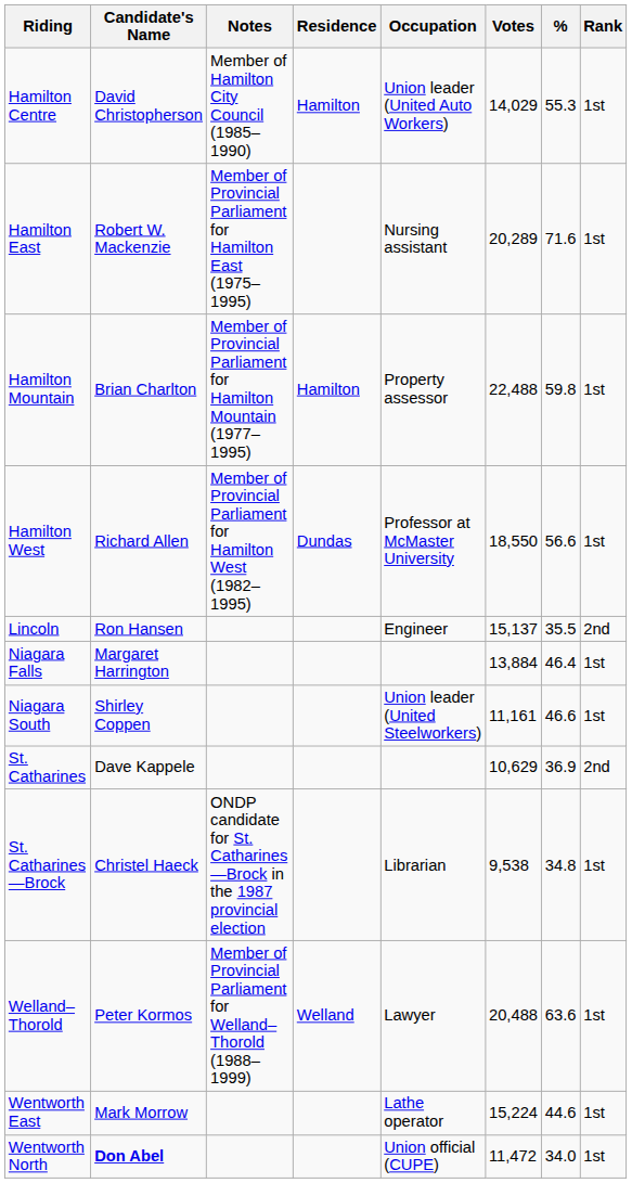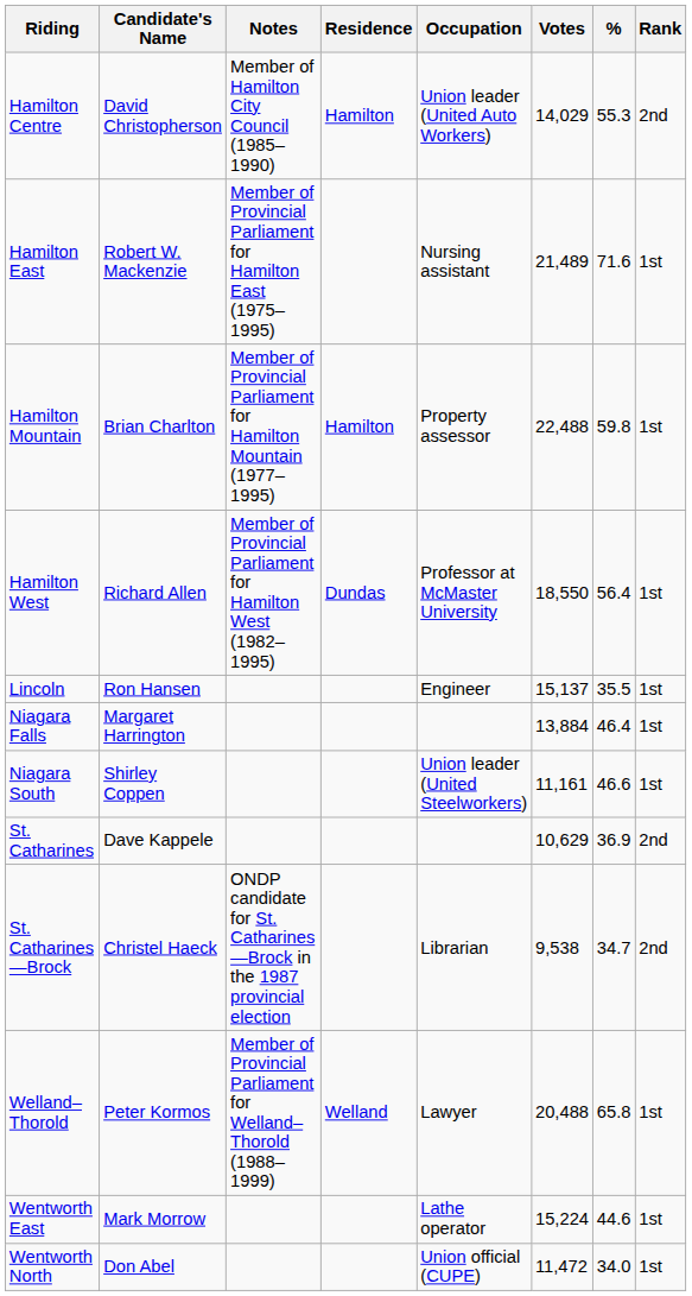 <table class="wikitable sortable" width="100%">
 <tr>
 <th style="width:250px;">Riding<br></th>
 <th style="width:150px;">Candidate's Name</th>
 <th style="width:300px;">Notes</th>
 <th>Residence</th>
 <th>Occupation</th>
 <th>Votes</th>
 <th>%</th>
 <th>Rank</th>
 </tr>
 <tr>
 <td><a href='#'>Hamilton Centre</a></td>
 <td><a href='#'>David Christopherson</a></td>
 <td>Member of <a href='#'>Hamilton City Council</a> (1985–1990)</td>
 <td><a href='#'>Hamilton</a></td>
 <td><a href='#'>Union</a> leader (<a href='#'>United Auto Workers</a>)</td>
 <td>14,029</td>
 <td>55.3</td>
-<td>1st</td>
+<td>2nd</td>
 </tr>
 <tr>
 <td><a href='#'>Hamilton East</a></td>
 <td><a href='#'>Robert W. Mackenzie</a></td>
 <td><a href='#'>Member of Provincial Parliament</a> for <a href='#'>Hamilton East</a> (1975–1995)</td>
 <td></td>
 <td>Nursing assistant</td>
-<td>20,289</td>
+<td>21,489</td>
 <td>71.6</td>
 <td>1st</td>
 </tr>
 <tr>
 <td><a href='#'>Hamilton Mountain</a></td>
 <td><a href='#'>Brian Charlton</a></td>
 <td><a href='#'>Member of Provincial Parliament</a> for <a href='#'>Hamilton Mountain</a> (1977–1995)</td>
 <td><a href='#'>Hamilton</a></td>
 <td>Property assessor</td>
 <td>22,488</td>
 <td>59.8</td>
 <td>1st</td>
 </tr>
 <tr>
 <td><a href='#'>Hamilton West</a></td>
 <td><a href='#'>Richard Allen</a></td>
 <td><a href='#'>Member of Provincial Parliament</a> for <a href='#'>Hamilton West</a> (1982–1995)</td>
 <td><a href='#'>Dundas</a></td>
 <td>Professor at <a href='#'>McMaster University</a></td>
 <td>18,550</td>
-<td>56.6</td>
+<td>56.4</td>
 <td>1st</td>
 </tr>
 <tr>
 <td><a href='#'>Lincoln</a></td>
 <td><a href='#'>Ron Hansen</a></td>
 <td></td>
 <td></td>
 <td>Engineer</td>
 <td>15,137</td>
 <td>35.5</td>
-<td>2nd</td>
+<td>1st</td>
 </tr>
 <tr>
 <td><a href='#'>Niagara Falls</a></td>
 <td><a href='#'>Margaret Harrington</a></td>
 <td></td>
 <td></td>
 <td></td>
 <td>13,884</td>
 <td>46.4</td>
 <td>1st</td>
 </tr>
 <tr>
 <td><a href='#'>Niagara South</a></td>
 <td><a href='#'>Shirley Coppen</a></td>
 <td></td>
 <td></td>
 <td><a href='#'>Union</a> leader (<a href='#'>United Steelworkers</a>)</td>
 <td>11,161</td>
 <td>46.6</td>
 <td>1st</td>
 </tr>
 <tr>
 <td><a href='#'>St. Catharines</a></td>
 <td>Dave Kappele</td>
 <td></td>
 <td></td>
 <td></td>
 <td>10,629</td>
 <td>36.9</td>
 <td>2nd</td>
 </tr>
 <tr>
 <td><a href='#'>St. Catharines—Brock</a></td>
 <td><a href='#'>Christel Haeck</a></td>
 <td>ONDP candidate for <a href='#'>St. Catharines—Brock</a> in the <a href='#'>1987 provincial election</a></td>
 <td></td>
 <td>Librarian</td>
 <td>9,538</td>
-<td>34.8</td>
-<td>1st</td>
+<td>34.7</td>
+<td>2nd</td>
 </tr>
 <tr>
 <td><a href='#'>Welland–Thorold</a></td>
 <td><a href='#'>Peter Kormos</a></td>
 <td><a href='#'>Member of Provincial Parliament</a> for <a href='#'>Welland–Thorold</a> (1988–1999)</td>
 <td><a href='#'>Welland</a></td>
 <td>Lawyer</td>
 <td>20,488</td>
-<td>63.6</td>
+<td>65.8</td>
 <td>1st</td>
 </tr>
 <tr>
 <td><a href='#'>Wentworth East</a></td>
 <td><a href='#'>Mark Morrow</a></td>
 <td></td>
 <td></td>
 <td><a href='#'>Lathe</a> operator</td>
 <td>15,224</td>
 <td>44.6</td>
 <td>1st</td>
 </tr>
 <tr>
 <td><a href='#'>Wentworth North</a></td>
-<td><strong><a href='#'>Don Abel</a></strong></td>
+<td><a href='#'>Don Abel</a></td>
 <td></td>
 <td></td>
 <td><a href='#'>Union</a> official (<a href='#'>CUPE</a>)</td>
 <td>11,472</td>
 <td>34.0</td>
 <td>1st</td>
 </tr>
 </table>
